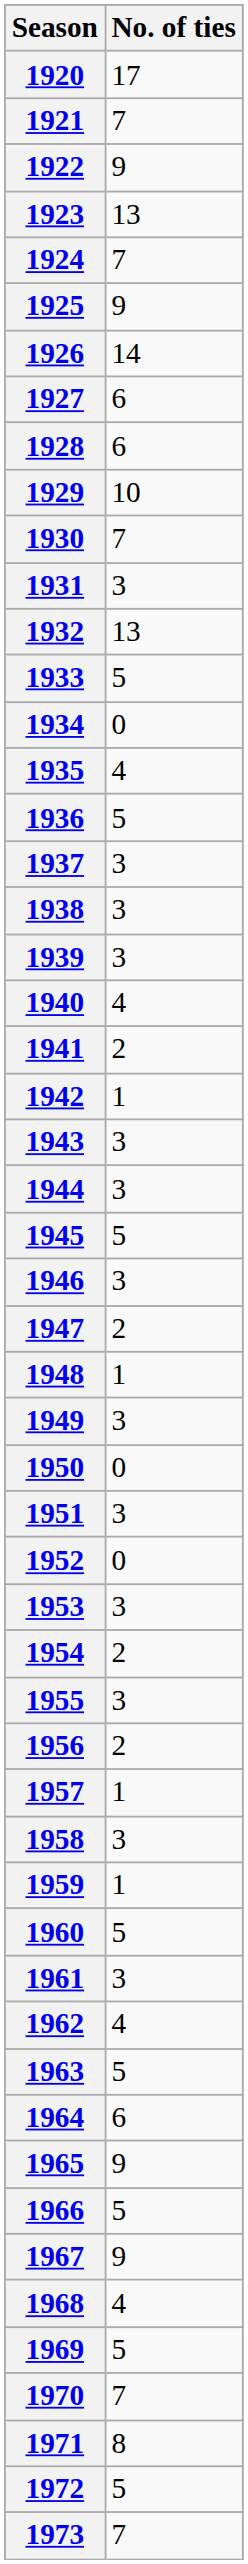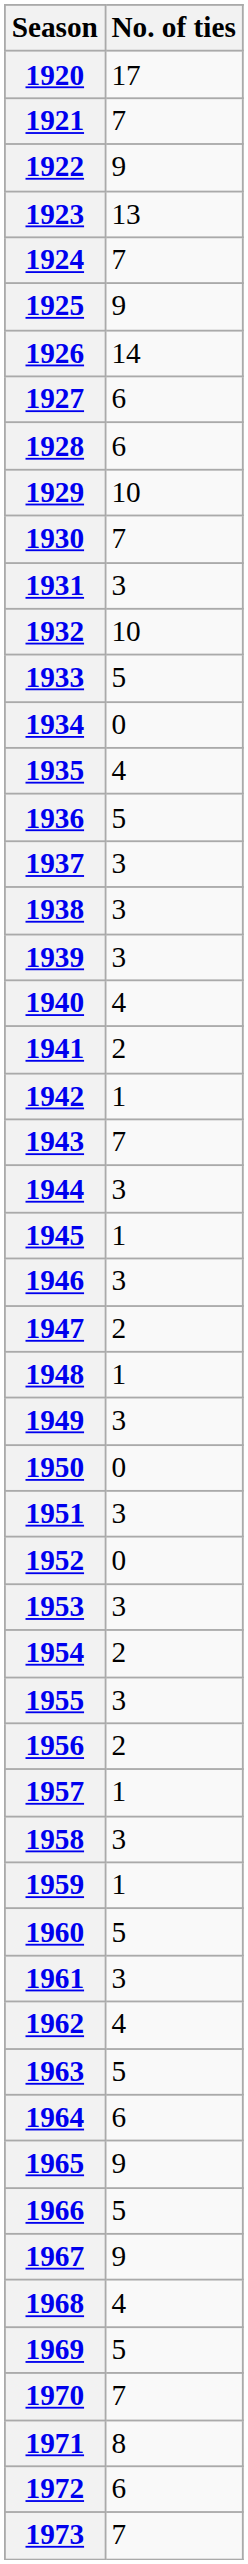 <table class="plainrowheaders sortable collapsible wikitable">
 <tr>
 <th scope="col">Season</th>
 <th scope="col">No. of ties</th>
 </tr>
 <tr>
 <th scope=row style="text-align:center;"><a href='#'>1920</a></th>
 <td>17</td>
 </tr>
 <tr>
 <th scope=row style="text-align:center;"><a href='#'>1921</a></th>
 <td>7</td>
 </tr>
 <tr>
 <th scope=row style="text-align:center;"><a href='#'>1922</a></th>
 <td>9</td>
 </tr>
 <tr>
 <th scope=row style="text-align:center;"><a href='#'>1923</a></th>
 <td>13</td>
 </tr>
 <tr>
 <th scope=row style="text-align:center;"><a href='#'>1924</a></th>
 <td>7</td>
 </tr>
 <tr>
 <th scope=row style="text-align:center;"><a href='#'>1925</a></th>
 <td>9</td>
 </tr>
 <tr>
 <th scope=row style="text-align:center;"><a href='#'>1926</a></th>
 <td>14</td>
 </tr>
 <tr>
 <th scope=row style="text-align:center;"><a href='#'>1927</a></th>
 <td>6</td>
 </tr>
 <tr>
 <th scope=row style="text-align:center;"><a href='#'>1928</a></th>
 <td>6</td>
 </tr>
 <tr>
 <th scope=row style="text-align:center;"><a href='#'>1929</a></th>
 <td>10</td>
 </tr>
 <tr>
 <th scope=row style="text-align:center;"><a href='#'>1930</a></th>
 <td>7</td>
 </tr>
 <tr>
 <th scope=row style="text-align:center;"><a href='#'>1931</a></th>
 <td>3</td>
 </tr>
 <tr>
 <th scope=row style="text-align:center;"><a href='#'>1932</a></th>
-<td>13</td>
+<td>10</td>
 </tr>
 <tr>
 <th scope=row style="text-align:center;"><a href='#'>1933</a></th>
 <td>5</td>
 </tr>
 <tr>
 <th scope=row style="text-align:center;"><a href='#'>1934</a></th>
 <td>0</td>
 </tr>
 <tr>
 <th scope=row style="text-align:center;"><a href='#'>1935</a></th>
 <td>4</td>
 </tr>
 <tr>
 <th scope=row style="text-align:center;"><a href='#'>1936</a></th>
 <td>5</td>
 </tr>
 <tr>
 <th scope=row style="text-align:center;"><a href='#'>1937</a></th>
 <td>3</td>
 </tr>
 <tr>
 <th scope=row style="text-align:center;"><a href='#'>1938</a></th>
 <td>3</td>
 </tr>
 <tr>
 <th scope=row style="text-align:center;"><a href='#'>1939</a></th>
 <td>3</td>
 </tr>
 <tr>
 <th scope=row style="text-align:center;"><a href='#'>1940</a></th>
 <td>4</td>
 </tr>
 <tr>
 <th scope=row style="text-align:center;"><a href='#'>1941</a></th>
 <td>2</td>
 </tr>
 <tr>
 <th scope=row style="text-align:center;"><a href='#'>1942</a></th>
 <td>1</td>
 </tr>
 <tr>
 <th scope=row style="text-align:center;"><a href='#'>1943</a></th>
-<td>3</td>
+<td>7</td>
 </tr>
 <tr>
 <th scope=row style="text-align:center;"><a href='#'>1944</a></th>
 <td>3</td>
 </tr>
 <tr>
 <th scope=row style="text-align:center;"><a href='#'>1945</a></th>
-<td>5</td>
+<td>1</td>
 </tr>
 <tr>
 <th scope=row style="text-align:center;"><a href='#'>1946</a></th>
 <td>3</td>
 </tr>
 <tr>
 <th scope=row style="text-align:center;"><a href='#'>1947</a></th>
 <td>2</td>
 </tr>
 <tr>
 <th scope=row style="text-align:center;"><a href='#'>1948</a></th>
 <td>1</td>
 </tr>
 <tr>
 <th scope=row style="text-align:center;"><a href='#'>1949</a></th>
 <td>3</td>
 </tr>
 <tr>
 <th scope=row style="text-align:center;"><a href='#'>1950</a></th>
 <td>0</td>
 </tr>
 <tr>
 <th scope=row style="text-align:center;"><a href='#'>1951</a></th>
 <td>3</td>
 </tr>
 <tr>
 <th scope=row style="text-align:center;"><a href='#'>1952</a></th>
 <td>0</td>
 </tr>
 <tr>
 <th scope=row style="text-align:center;"><a href='#'>1953</a></th>
 <td>3</td>
 </tr>
 <tr>
 <th scope=row style="text-align:center;"><a href='#'>1954</a></th>
 <td>2</td>
 </tr>
 <tr>
 <th scope=row style="text-align:center;"><a href='#'>1955</a></th>
 <td>3</td>
 </tr>
 <tr>
 <th scope=row style="text-align:center;"><a href='#'>1956</a></th>
 <td>2</td>
 </tr>
 <tr>
 <th scope=row style="text-align:center;"><a href='#'>1957</a></th>
 <td>1</td>
 </tr>
 <tr>
 <th scope=row style="text-align:center;"><a href='#'>1958</a></th>
 <td>3</td>
 </tr>
 <tr>
 <th scope=row style="text-align:center;"><a href='#'>1959</a></th>
 <td>1</td>
 </tr>
 <tr>
 <th scope=row style="text-align:center;"><a href='#'>1960</a></th>
 <td>5</td>
 </tr>
 <tr>
 <th scope=row style="text-align:center;"><a href='#'>1961</a></th>
 <td>3</td>
 </tr>
 <tr>
 <th scope=row style="text-align:center;"><a href='#'>1962</a></th>
 <td>4</td>
 </tr>
 <tr>
 <th scope=row style="text-align:center;"><a href='#'>1963</a></th>
 <td>5</td>
 </tr>
 <tr>
 <th scope=row style="text-align:center;"><a href='#'>1964</a></th>
 <td>6</td>
 </tr>
 <tr>
 <th scope=row style="text-align:center;"><a href='#'>1965</a></th>
 <td>9</td>
 </tr>
 <tr>
 <th scope=row style="text-align:center;"><a href='#'>1966</a></th>
 <td>5</td>
 </tr>
 <tr>
 <th scope=row style="text-align:center;"><a href='#'>1967</a></th>
 <td>9</td>
 </tr>
 <tr>
 <th scope=row style="text-align:center;"><a href='#'>1968</a></th>
 <td>4</td>
 </tr>
 <tr>
 <th scope=row style="text-align:center;"><a href='#'>1969</a></th>
 <td>5</td>
 </tr>
 <tr>
 <th scope=row style="text-align:center;"><a href='#'>1970</a></th>
 <td>7</td>
 </tr>
 <tr>
 <th scope=row style="text-align:center;"><a href='#'>1971</a></th>
 <td>8</td>
 </tr>
 <tr>
 <th scope=row style="text-align:center;"><a href='#'>1972</a></th>
-<td>5</td>
+<td>6</td>
 </tr>
 <tr>
 <th scope=row style="text-align:center;"><a href='#'>1973</a></th>
 <td>7</td>
 </tr>
 </table>
